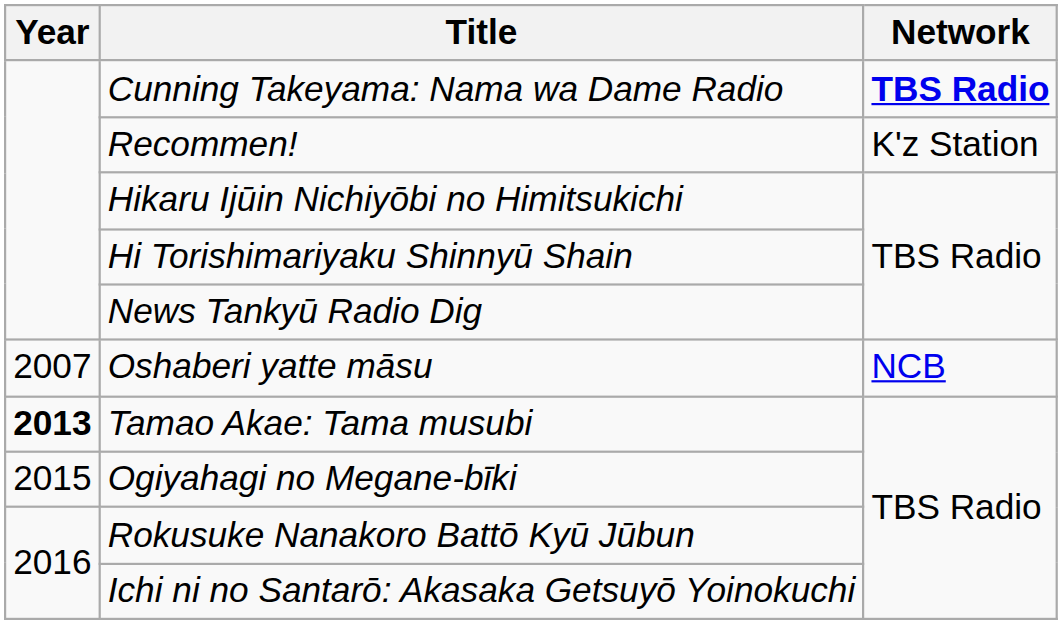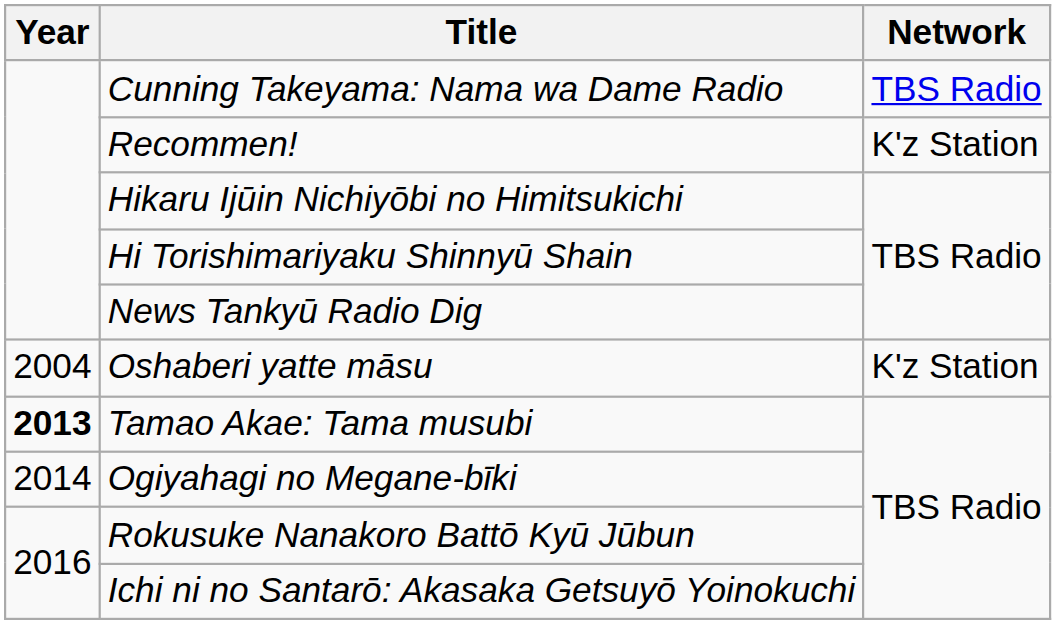 <table class="wikitable">
 <tr>
 <th>Year</th>
 <th>Title</th>
 <th>Network</th>
 </tr>
 <tr>
 <td rowspan="5"></td>
 <td><em>Cunning Takeyama: Nama wa Dame Radio</em></td>
-<td><strong><a href='#'>TBS Radio</a></strong></td>
+<td><a href='#'>TBS Radio</a></td>
 </tr>
 <tr>
 <td><em>Recommen!</em></td>
 <td>K'z Station</td>
 </tr>
 <tr>
 <td><em>Hikaru Ijūin Nichiyōbi no Himitsukichi</em></td>
 <td rowspan="3">TBS Radio</td>
 </tr>
 <tr>
 <td><em>Hi Torishimariyaku Shinnyū Shain</em></td>
 </tr>
 <tr>
 <td><em>News Tankyū Radio Dig</em></td>
 </tr>
 <tr>
-<td>2007</td>
+<td>2004</td>
 <td><em>Oshaberi yatte māsu</em></td>
-<td><a href='#'>NCB</a></td>
+<td>K'z Station</td>
 </tr>
 <tr>
 <td><strong>2013</strong></td>
 <td><em>Tamao Akae: Tama musubi</em></td>
 <td rowspan="4">TBS Radio</td>
 </tr>
 <tr>
-<td>2015</td>
+<td>2014</td>
 <td><em>Ogiyahagi no Megane-bīki</em></td>
 </tr>
 <tr>
 <td rowspan="2">2016</td>
 <td><em>Rokusuke Nanakoro Battō Kyū Jūbun</em></td>
 </tr>
 <tr>
 <td><em>Ichi ni no Santarō: Akasaka Getsuyō Yoinokuchi</em></td>
 </tr>
 </table>
